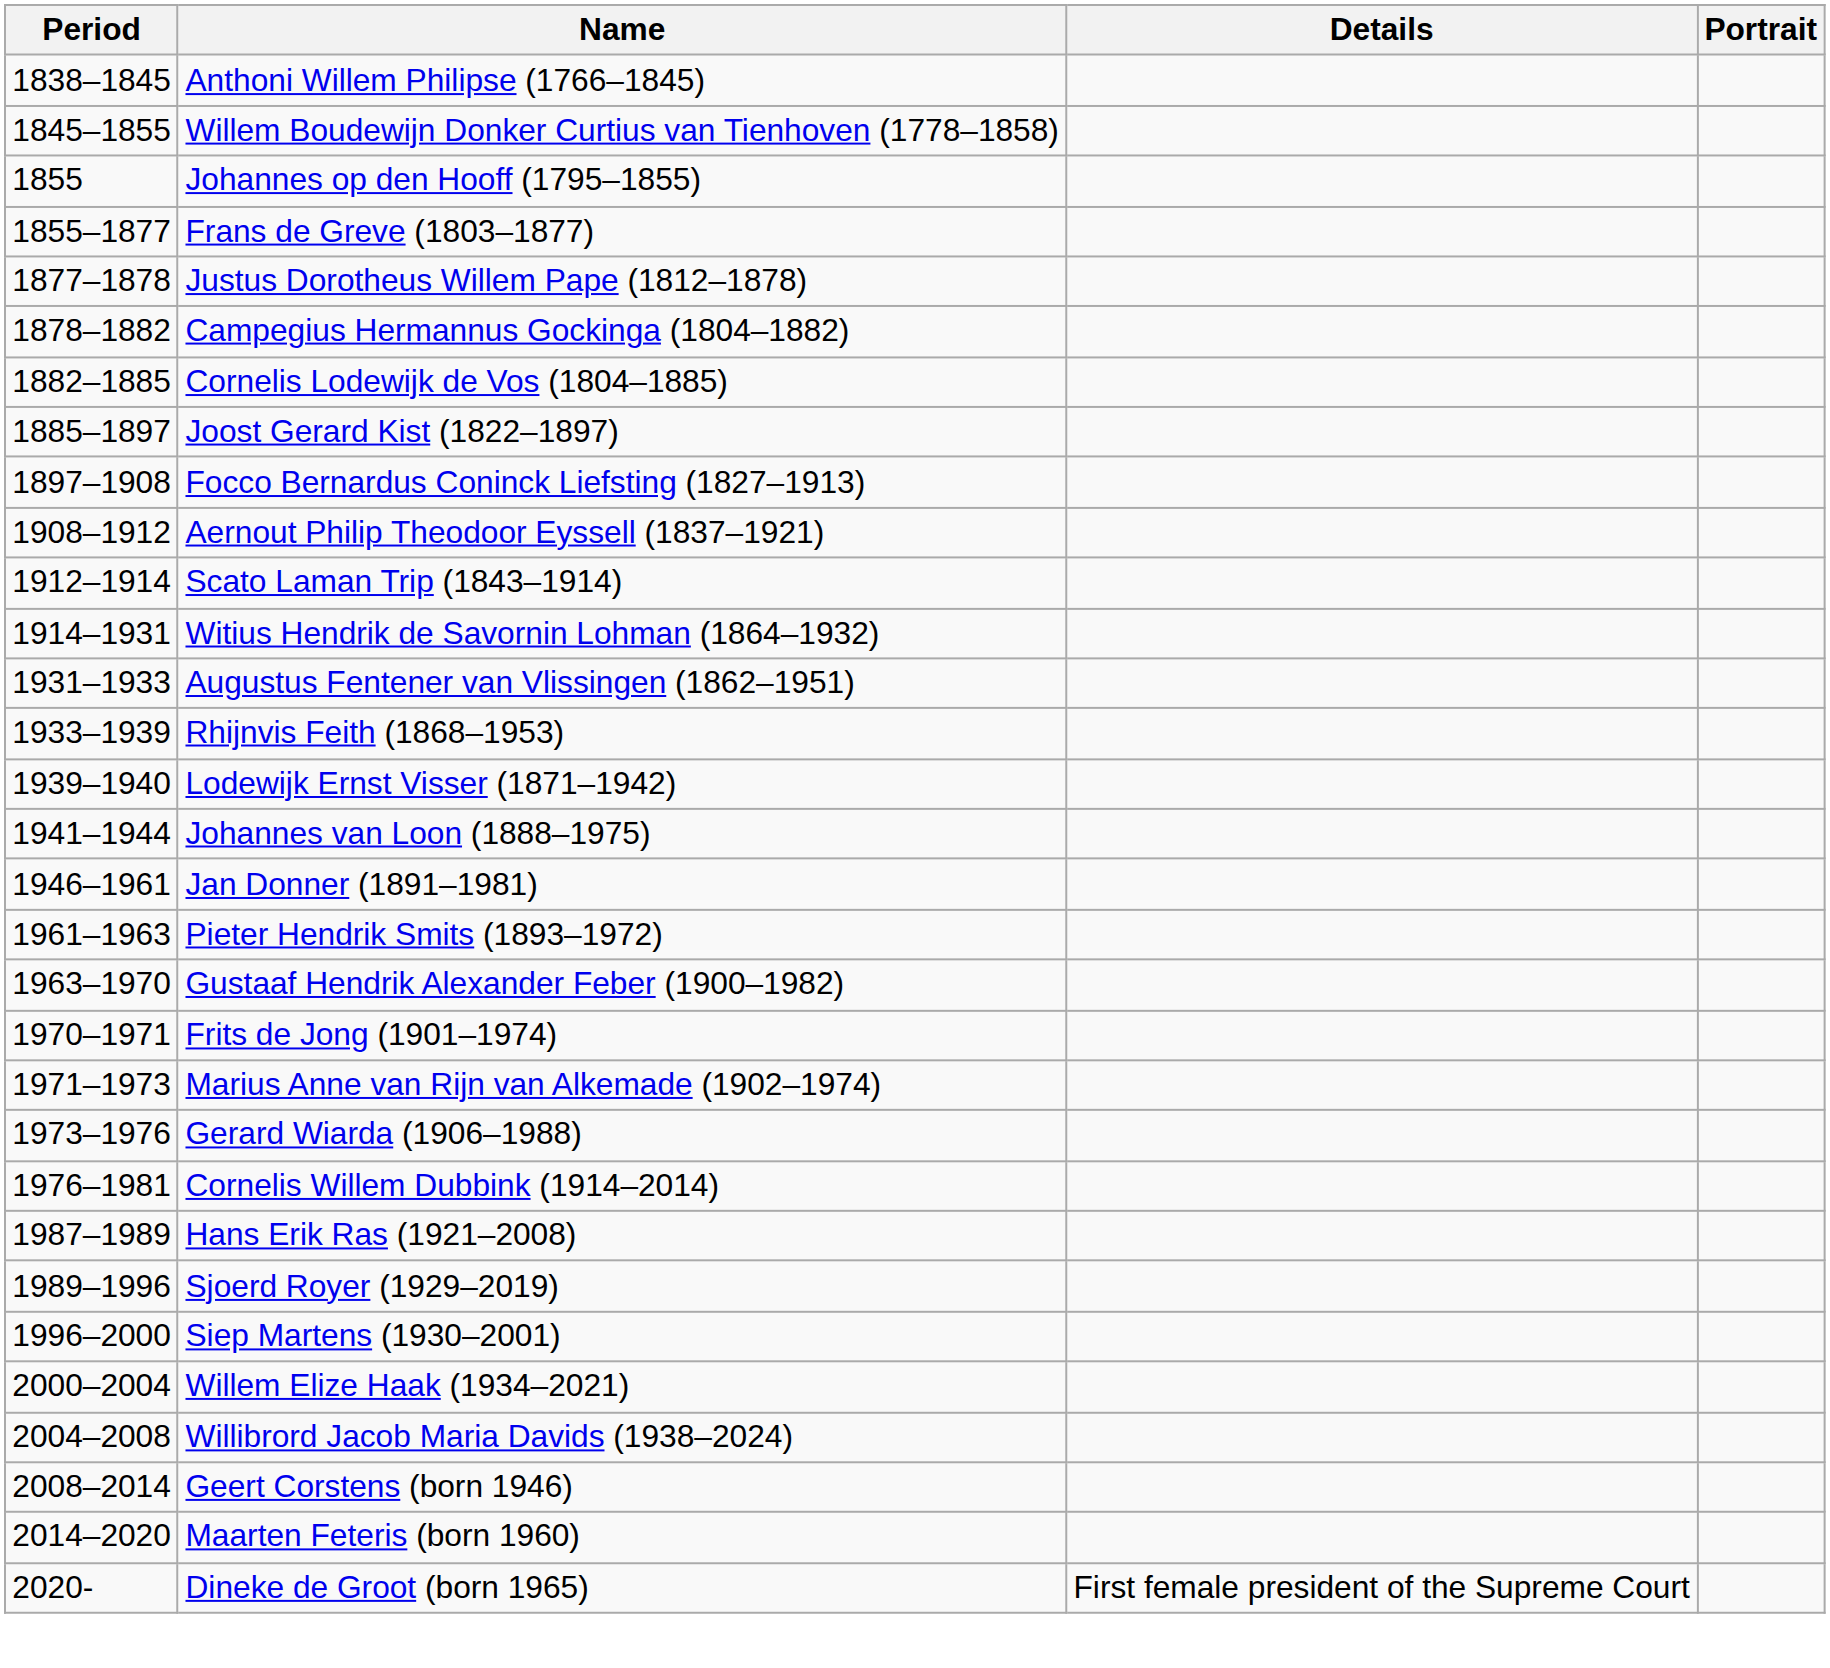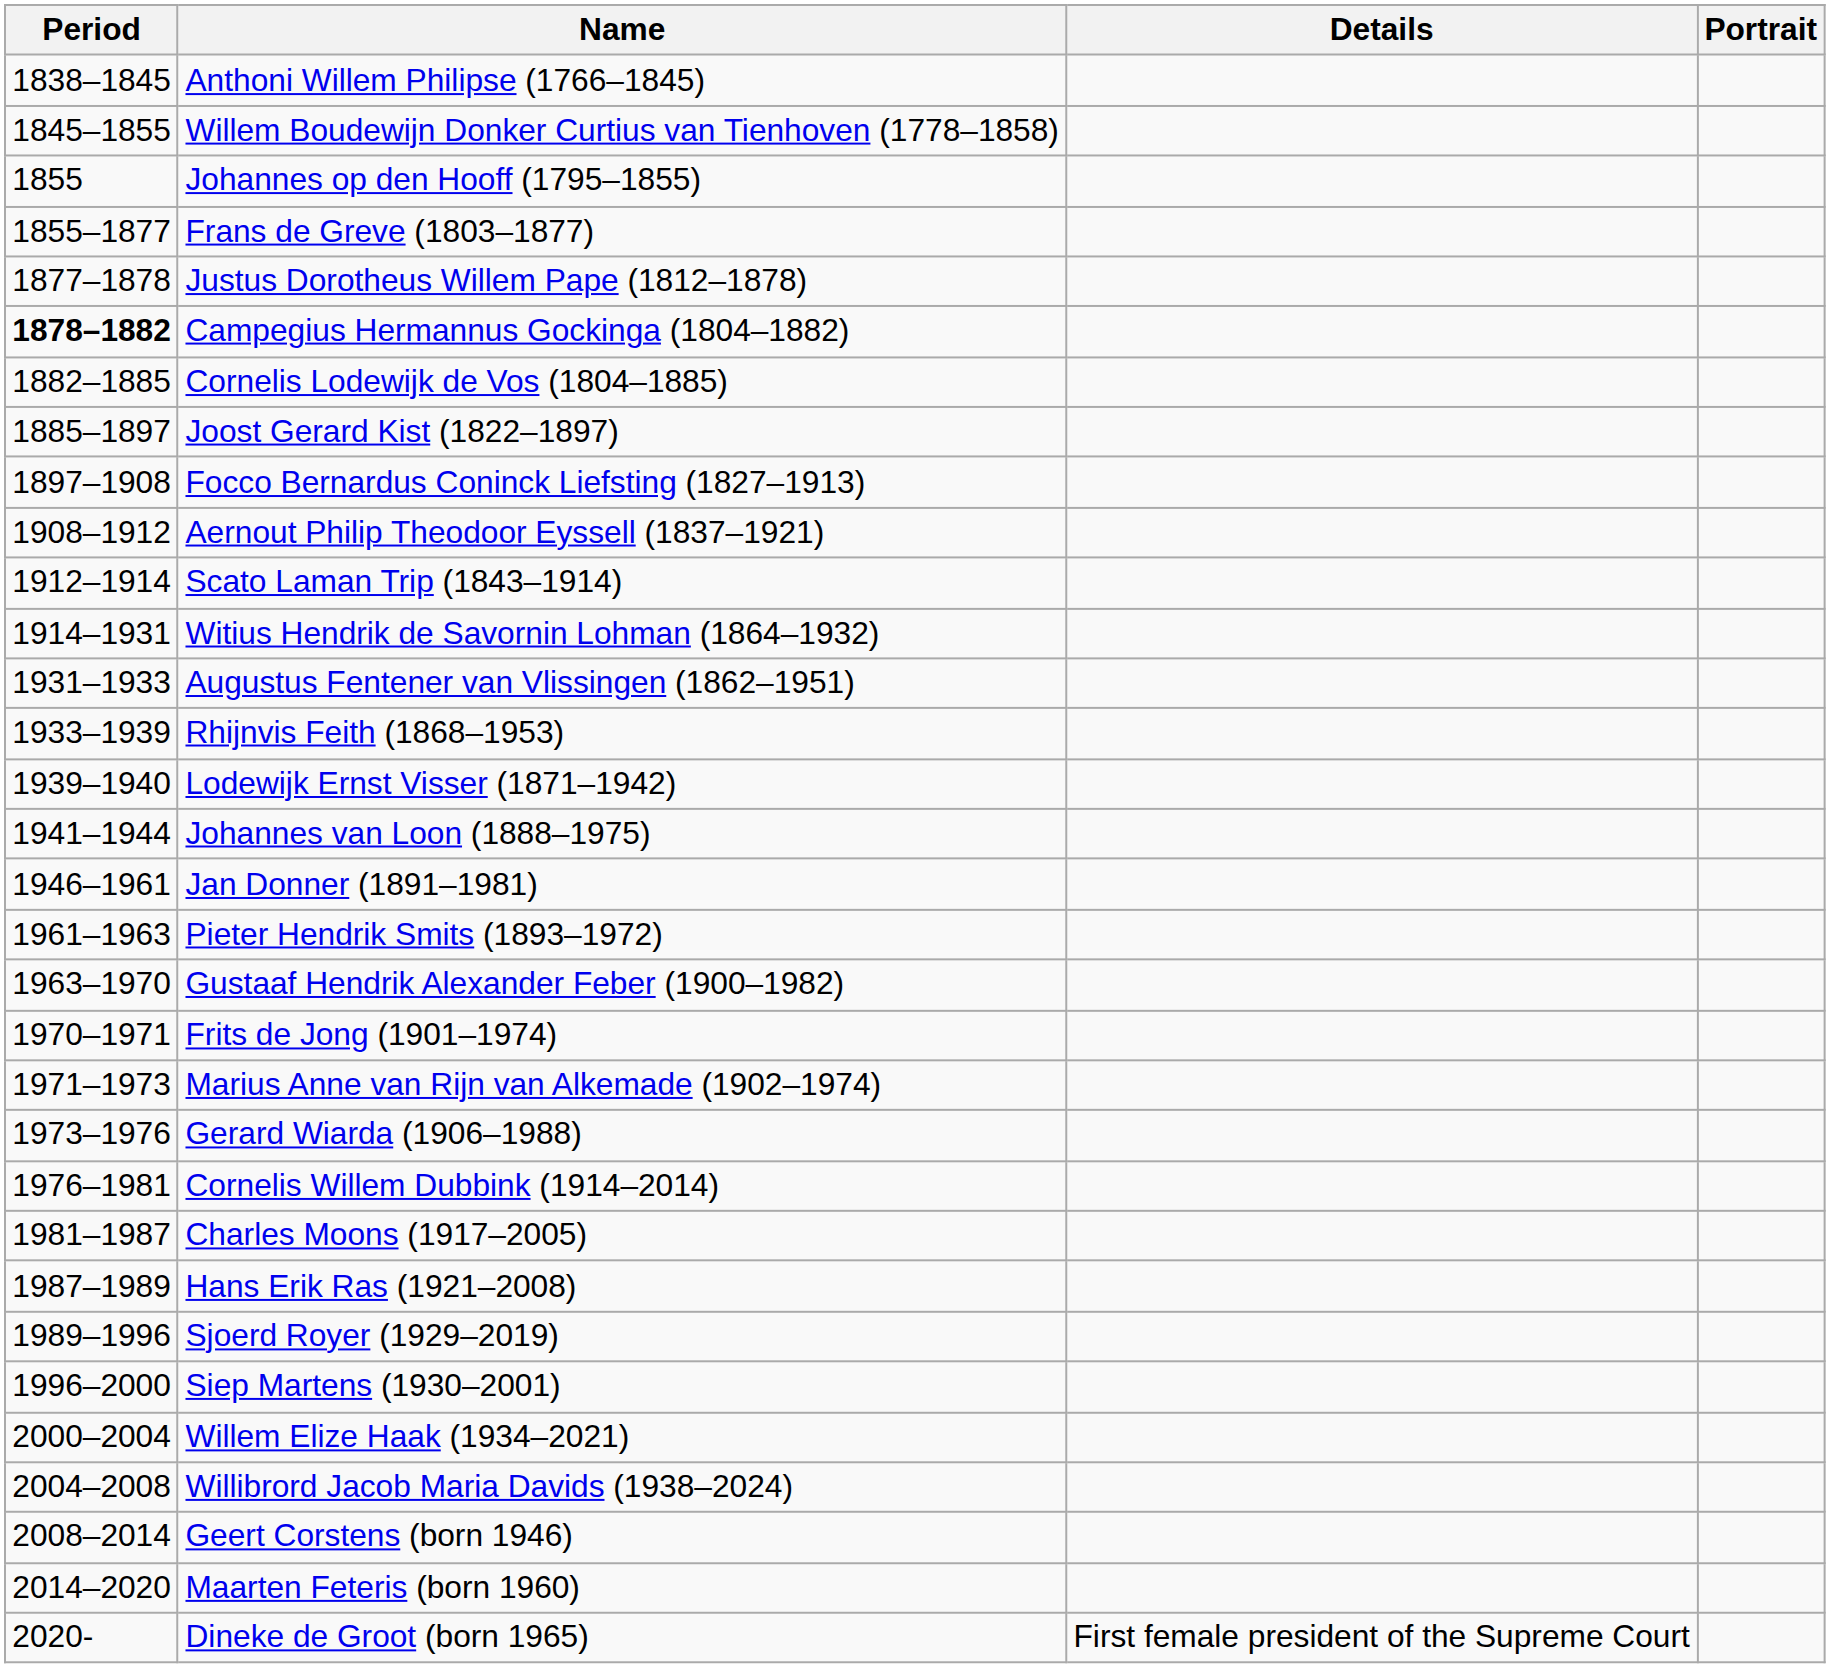 <table class="wikitable">
 <tr>
 <th>Period</th>
 <th>Name</th>
 <th>Details</th>
 <th>Portrait</th>
 </tr>
 <tr>
 <td>1838–1845</td>
 <td><a href='#'>Anthoni Willem Philipse</a> (1766–1845)</td>
 <td></td>
 <td></td>
 </tr>
 <tr>
 <td>1845–1855</td>
 <td><a href='#'>Willem Boudewijn Donker Curtius van Tienhoven</a> (1778–1858)</td>
 <td></td>
 <td></td>
 </tr>
 <tr>
 <td>1855</td>
 <td><a href='#'>Johannes op den Hooff</a> (1795–1855)</td>
 <td></td>
 <td></td>
 </tr>
 <tr>
 <td>1855–1877</td>
 <td><a href='#'>Frans de Greve</a> (1803–1877)</td>
 <td></td>
 <td></td>
 </tr>
 <tr>
 <td>1877–1878</td>
 <td><a href='#'>Justus Dorotheus Willem Pape</a> (1812–1878)</td>
 <td></td>
 <td></td>
 </tr>
 <tr>
-<td>1878–1882</td>
+<td><strong>1878–1882</strong></td>
 <td><a href='#'>Campegius Hermannus Gockinga</a> (1804–1882)</td>
 <td></td>
 <td></td>
 </tr>
 <tr>
 <td>1882–1885</td>
 <td><a href='#'>Cornelis Lodewijk de Vos</a> (1804–1885)</td>
 <td></td>
 <td></td>
 </tr>
 <tr>
 <td>1885–1897</td>
 <td><a href='#'>Joost Gerard Kist</a> (1822–1897)</td>
 <td></td>
 <td></td>
 </tr>
 <tr>
 <td>1897–1908</td>
 <td><a href='#'>Focco Bernardus Coninck Liefsting</a> (1827–1913)</td>
 <td></td>
 <td></td>
 </tr>
 <tr>
 <td>1908–1912</td>
 <td><a href='#'>Aernout Philip Theodoor Eyssell</a> (1837–1921)</td>
 <td></td>
 <td></td>
 </tr>
 <tr>
 <td>1912–1914</td>
 <td><a href='#'>Scato Laman Trip</a> (1843–1914)</td>
 <td></td>
 <td></td>
 </tr>
 <tr>
 <td>1914–1931</td>
 <td><a href='#'>Witius Hendrik de Savornin Lohman</a> (1864–1932)</td>
 <td></td>
 <td></td>
 </tr>
 <tr>
 <td>1931–1933</td>
 <td><a href='#'>Augustus Fentener van Vlissingen</a> (1862–1951)</td>
 <td></td>
 <td></td>
 </tr>
 <tr>
 <td>1933–1939</td>
 <td><a href='#'>Rhijnvis Feith</a> (1868–1953)</td>
 <td></td>
 <td></td>
 </tr>
 <tr>
 <td>1939–1940</td>
 <td><a href='#'>Lodewijk Ernst Visser</a> (1871–1942)</td>
 <td></td>
 <td></td>
 </tr>
 <tr>
 <td>1941–1944</td>
 <td><a href='#'>Johannes van Loon</a> (1888–1975)</td>
 <td></td>
 <td></td>
 </tr>
 <tr>
 <td>1946–1961</td>
 <td><a href='#'>Jan Donner</a> (1891–1981)</td>
 <td></td>
 <td></td>
 </tr>
 <tr>
 <td>1961–1963</td>
 <td><a href='#'>Pieter Hendrik Smits</a> (1893–1972)</td>
 <td></td>
 <td></td>
 </tr>
 <tr>
 <td>1963–1970</td>
 <td><a href='#'>Gustaaf Hendrik Alexander Feber</a> (1900–1982)</td>
 <td></td>
 <td></td>
 </tr>
 <tr>
 <td>1970–1971</td>
 <td><a href='#'>Frits de Jong</a> (1901–1974)</td>
 <td></td>
 <td></td>
 </tr>
 <tr>
 <td>1971–1973</td>
 <td><a href='#'>Marius Anne van Rijn van Alkemade</a> (1902–1974)</td>
 <td></td>
 <td></td>
 </tr>
 <tr>
 <td>1973–1976</td>
 <td><a href='#'>Gerard Wiarda</a> (1906–1988)</td>
 <td></td>
 <td></td>
 </tr>
 <tr>
 <td>1976–1981</td>
 <td><a href='#'>Cornelis Willem Dubbink</a> (1914–2014)</td>
 <td></td>
 <td></td>
 </tr>
 <tr>
+<td>1981–1987</td>
+<td><a href='#'>Charles Moons</a> (1917–2005)</td>
+<td></td>
+<td></td>
+</tr>
+<tr>
 <td>1987–1989</td>
 <td><a href='#'>Hans Erik Ras</a> (1921–2008)</td>
 <td></td>
 <td></td>
 </tr>
 <tr>
 <td>1989–1996</td>
 <td><a href='#'>Sjoerd Royer</a> (1929–2019)</td>
 <td></td>
 <td></td>
 </tr>
 <tr>
 <td>1996–2000</td>
 <td><a href='#'>Siep Martens</a> (1930–2001)</td>
 <td></td>
 <td></td>
 </tr>
 <tr>
 <td>2000–2004</td>
 <td><a href='#'>Willem Elize Haak</a> (1934–2021)</td>
 <td></td>
 <td></td>
 </tr>
 <tr>
 <td>2004–2008</td>
 <td><a href='#'>Willibrord Jacob Maria Davids</a> (1938–2024)</td>
 <td></td>
 <td></td>
 </tr>
 <tr>
 <td>2008–2014</td>
 <td><a href='#'>Geert Corstens</a> (born 1946)</td>
 <td></td>
 <td></td>
 </tr>
 <tr>
 <td>2014–2020</td>
 <td><a href='#'>Maarten Feteris</a> (born 1960)</td>
 <td></td>
 <td></td>
 </tr>
 <tr>
 <td>2020-</td>
 <td><a href='#'>Dineke de Groot</a> (born 1965)</td>
 <td>First female president of the Supreme Court</td>
 <td></td>
 </tr>
 </table>
